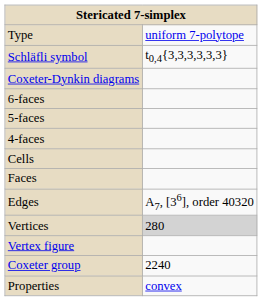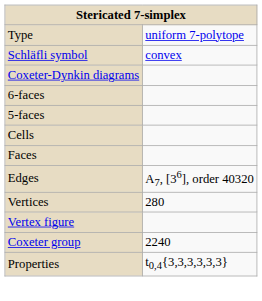 <table class="wikitable" align="right" style="margin-left:10px" width="320">
 <tr>
 <th style="background:#e7dcc3;" colspan="2">Stericated 7-simplex</th>
 </tr>
 <tr>
 <td style="background:#e7dcc3;">Type</td>
 <td><a href='#'>uniform 7-polytope</a></td>
 </tr>
 <tr>
 <td style="background:#e7dcc3;"><a href='#'>Schläfli symbol</a></td>
-<td>t<sub>0,4</sub>{3,3,3,3,3,3}</td>
+<td><a href='#'>convex</a></td>
 </tr>
 <tr>
 <td style="background:#e7dcc3;"><a href='#'>Coxeter-Dynkin diagrams</a></td>
 <td></td>
 </tr>
 <tr>
 <td style="background:#e7dcc3;">6-faces</td>
 <td></td>
 </tr>
 <tr>
 <td style="background:#e7dcc3;">5-faces</td>
-<td></td>
-</tr>
-<tr>
-<td style="background:#e7dcc3;">4-faces</td>
 <td></td>
 </tr>
 <tr>
 <td style="background:#e7dcc3;">Cells</td>
 <td></td>
 </tr>
 <tr>
 <td style="background:#e7dcc3;">Faces</td>
 <td></td>
 </tr>
 <tr>
 <td style="background:#e7dcc3;">Edges</td>
 <td>A<sub>7</sub>, [3<sup>6</sup>], order 40320</td>
 </tr>
 <tr>
 <td style="background:#e7dcc3;">Vertices</td>
-<td style="background: lightgrey;">280</td>
+<td>280</td>
 </tr>
 <tr>
 <td style="background:#e7dcc3;"><a href='#'>Vertex figure</a></td>
 <td></td>
 </tr>
 <tr>
 <td style="background:#e7dcc3;"><a href='#'>Coxeter group</a></td>
 <td>2240</td>
 </tr>
 <tr>
 <td style="background:#e7dcc3;">Properties</td>
-<td><a href='#'>convex</a></td>
+<td>t<sub>0,4</sub>{3,3,3,3,3,3}</td>
 </tr>
 </table>
